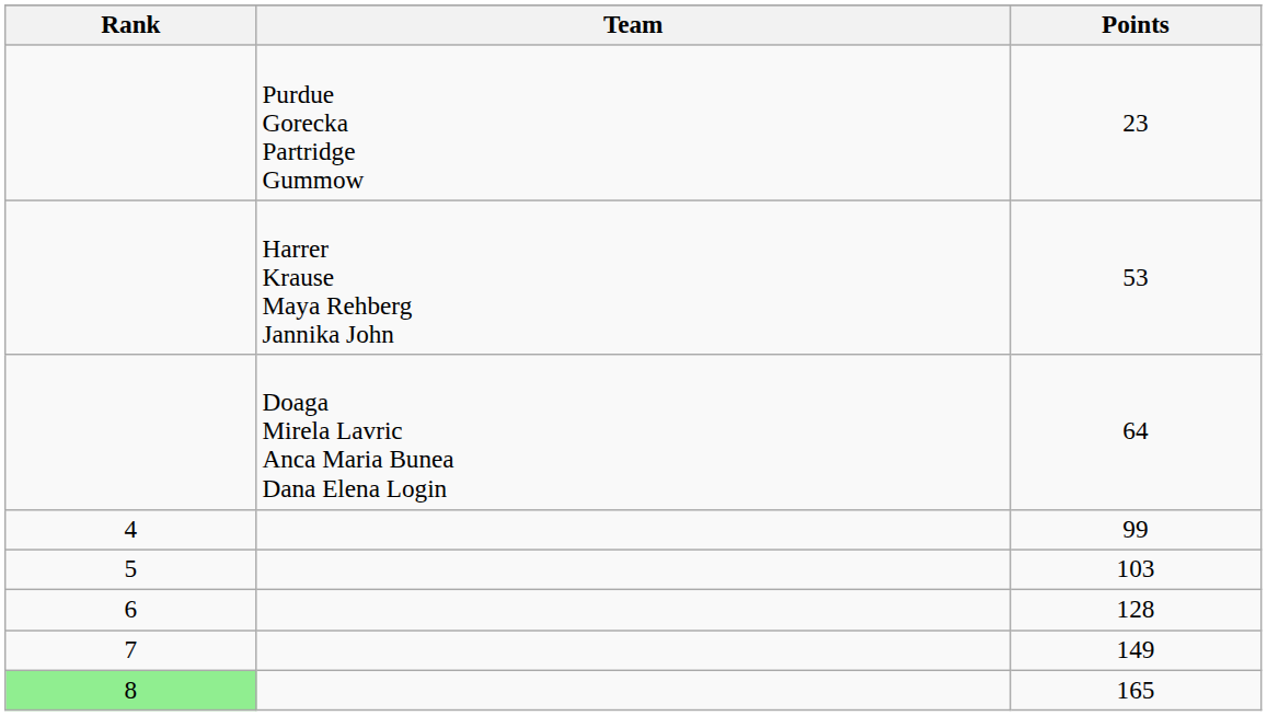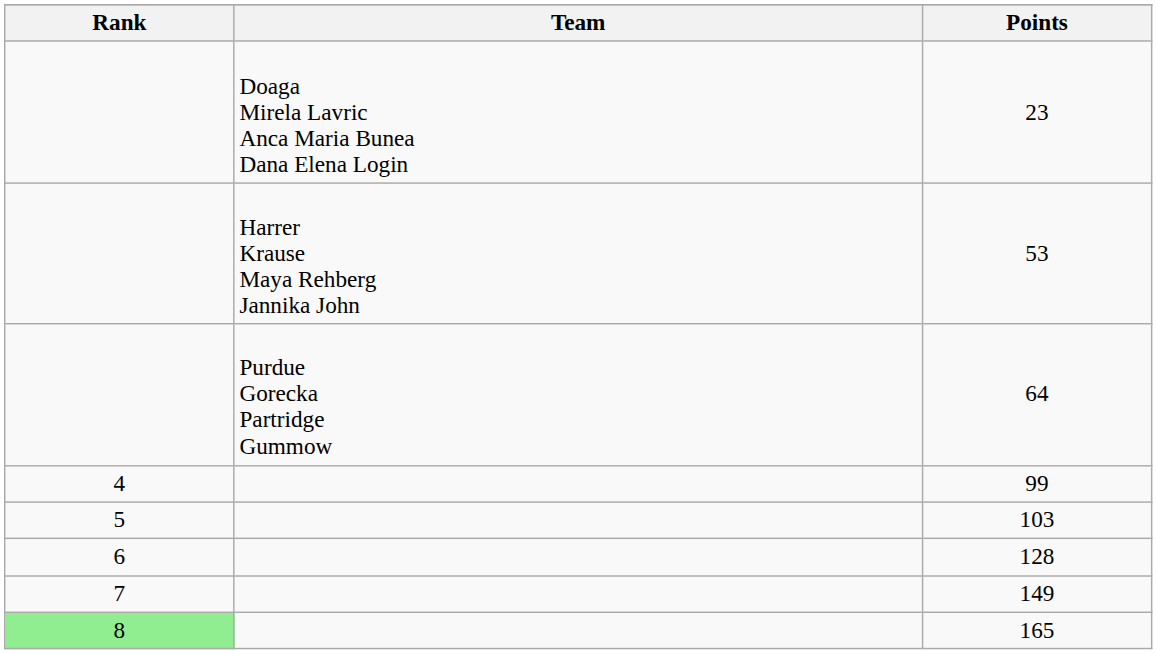 <table class="wikitable" width=50%>
 <tr>
 </tr>
 <tr>
 <th width=10%>Rank</th>
 <th width=30%>Team</th>
 <th width=10%>Points</th>
 </tr>
 <tr align="center">
 <td></td>
-<td align="left"><br>Purdue<br>Gorecka<br>Partridge<br>Gummow</td>
+<td align="left"><br>Doaga<br>Mirela Lavric<br>Anca Maria Bunea<br>Dana Elena Login</td>
 <td>23</td>
 </tr>
 <tr align="center">
 <td></td>
 <td align="left"><br>Harrer<br>Krause<br>Maya Rehberg<br>Jannika John</td>
 <td>53</td>
 </tr>
 <tr align="center">
 <td></td>
-<td align="left"><br>Doaga<br>Mirela Lavric<br>Anca Maria Bunea<br>Dana Elena Login</td>
+<td align="left"><br>Purdue<br>Gorecka<br>Partridge<br>Gummow</td>
 <td>64</td>
 </tr>
 <tr align="center">
 <td>4</td>
 <td align="left"></td>
 <td>99</td>
 </tr>
 <tr align="center">
 <td>5</td>
 <td align="left"></td>
 <td>103</td>
 </tr>
 <tr align="center">
 <td>6</td>
 <td align="left"></td>
 <td>128</td>
 </tr>
 <tr align="center">
 <td>7</td>
 <td align="left"></td>
 <td>149</td>
 </tr>
 <tr align="center">
 <td style="background: lightgreen;">8</td>
 <td align="left"></td>
 <td>165</td>
 </tr>
 </table>
